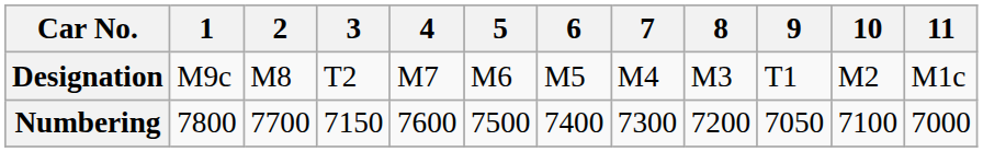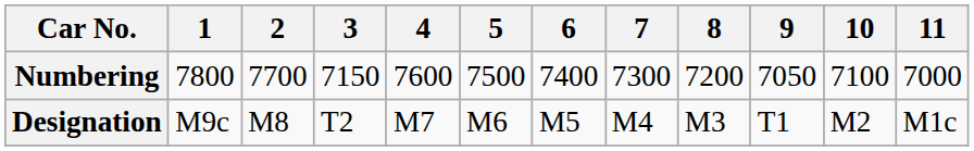 <table class="wikitable">
 <tr>
 <th>Car No.</th>
 <th>1</th>
 <th>2</th>
 <th>3</th>
 <th>4</th>
 <th>5</th>
 <th>6</th>
 <th>7</th>
 <th>8</th>
 <th>9</th>
 <th>10</th>
 <th>11</th>
 </tr>
 <tr>
+<th>Numbering</th>
+<td>7800</td>
+<td>7700</td>
+<td>7150</td>
+<td>7600</td>
+<td>7500</td>
+<td>7400</td>
+<td>7300</td>
+<td>7200</td>
+<td>7050</td>
+<td>7100</td>
+<td>7000</td>
+</tr>
+<tr>
 <th>Designation</th>
 <td>M9c</td>
 <td>M8</td>
 <td>T2</td>
 <td>M7</td>
 <td>M6</td>
 <td>M5</td>
 <td>M4</td>
 <td>M3</td>
 <td>T1</td>
 <td>M2</td>
 <td>M1c</td>
 </tr>
-<tr>
-<th>Numbering</th>
-<td>7800</td>
-<td>7700</td>
-<td>7150</td>
-<td>7600</td>
-<td>7500</td>
-<td>7400</td>
-<td>7300</td>
-<td>7200</td>
-<td>7050</td>
-<td>7100</td>
-<td>7000</td>
-</tr>
 </table>
